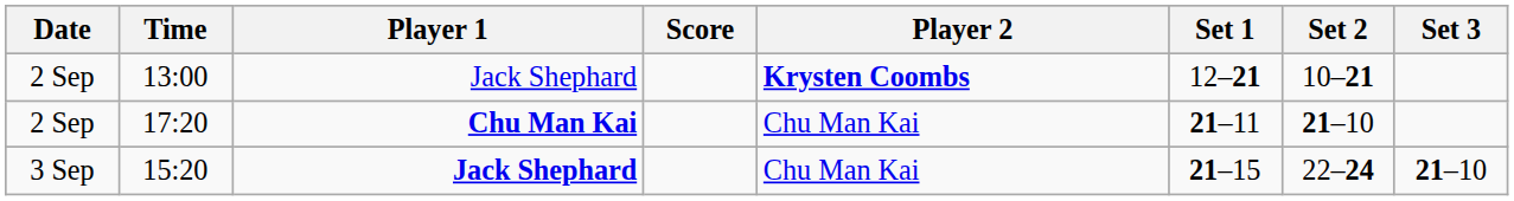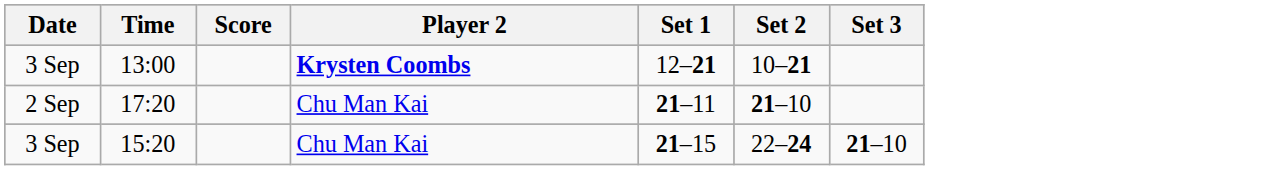 <table class="wikitable" style="font-size:90%; text-align:center">
 <tr>
 <th width="50">Date</th>
 <th width="50">Time</th>
-<th width="200">Player 1</th>
 <th width="50">Score</th>
 <th width="200">Player 2</th>
 <th width="50">Set 1</th>
 <th width="50">Set 2</th>
 <th width="50">Set 3</th>
 </tr>
 <tr>
-<td>2 Sep</td>
+<td>3 Sep</td>
 <td>13:00</td>
-<td align="right"><a href='#'>Jack Shephard</a> </td>
 <td> </td>
 <td align="left"><strong> <a href='#'>Krysten Coombs</a></strong></td>
 <td>12–<strong>21</strong></td>
 <td>10–<strong>21</strong></td>
 <td></td>
 </tr>
 <tr>
 <td>2 Sep</td>
 <td>17:20</td>
-<td align="right"><strong><a href='#'>Chu Man Kai</a> </strong></td>
 <td> </td>
 <td align="left"> <a href='#'>Chu Man Kai</a></td>
 <td><strong>21</strong>–11</td>
 <td><strong>21</strong>–10</td>
 <td></td>
 </tr>
 <tr>
 <td>3 Sep</td>
 <td>15:20</td>
-<td align="right"><strong><a href='#'>Jack Shephard</a> </strong></td>
 <td> </td>
 <td align="left"> <a href='#'>Chu Man Kai</a></td>
 <td><strong>21</strong>–15</td>
 <td>22–<strong>24</strong></td>
 <td><strong>21</strong>–10</td>
 </tr>
 </table>
